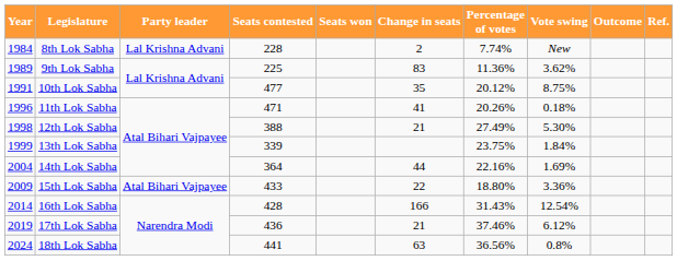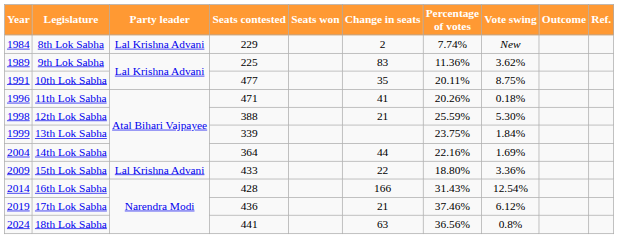 <table class="wikitable sortable">
 <tr>
 <th style="background:#f93; color:white;">Year</th>
 <th style="background:#f93; color:white;">Legislature</th>
 <th style="background:#f93; color:white;">Party leader</th>
 <th style="background:#f93; color:white;">Seats contested</th>
 <th style="background:#f93; color:white;">Seats won</th>
 <th style="background:#f93; color:white;">Change in seats</th>
 <th style="background:#f93; color:white;">Percentage<br>of votes</th>
 <th style="background:#f93; color:white;">Vote swing</th>
 <th style="background:#f93; color:white;">Outcome</th>
 <th class="unsortable" style="background:#f93; color:white;">Ref.</th>
 </tr>
 <tr style="text-align:center;">
 <td><a href='#'>1984</a></td>
 <td><a href='#'>8th Lok Sabha</a></td>
 <td><a href='#'>Lal Krishna Advani</a></td>
-<td>228</td>
+<td>229</td>
 <td></td>
 <td> 2</td>
 <td>7.74%</td>
 <td><em>New</em></td>
 <td></td>
 <td></td>
 </tr>
 <tr style="text-align:center;">
 <td><a href='#'>1989</a></td>
 <td><a href='#'>9th Lok Sabha</a></td>
 <td rowspan=2><a href='#'>Lal Krishna Advani</a></td>
 <td>225</td>
 <td></td>
 <td> 83</td>
 <td>11.36%</td>
 <td> 3.62%</td>
 <td></td>
 <td></td>
 </tr>
 <tr style="text-align:center;">
 <td><a href='#'>1991</a></td>
 <td><a href='#'>10th Lok Sabha</a></td>
 <td>477</td>
 <td></td>
 <td> 35</td>
-<td>20.12%</td>
+<td>20.11%</td>
 <td> 8.75%</td>
 <td></td>
 <td></td>
 </tr>
 <tr style="text-align:center;">
 <td><a href='#'>1996</a></td>
 <td><a href='#'>11th Lok Sabha</a></td>
 <td rowspan=4><a href='#'>Atal Bihari Vajpayee</a></td>
 <td>471</td>
 <td></td>
 <td> 41</td>
 <td>20.26%</td>
 <td> 0.18%</td>
 <td></td>
 <td></td>
 </tr>
 <tr style="text-align:center;">
 <td><a href='#'>1998</a></td>
 <td><a href='#'>12th Lok Sabha</a></td>
 <td>388</td>
 <td></td>
 <td> 21</td>
-<td>27.49%</td>
+<td>25.59%</td>
 <td> 5.30%</td>
 <td></td>
 <td></td>
 </tr>
 <tr style="text-align:center;">
 <td><a href='#'>1999</a></td>
 <td><a href='#'>13th Lok Sabha</a></td>
 <td>339</td>
 <td></td>
 <td></td>
 <td>23.75%</td>
 <td> 1.84%</td>
 <td></td>
 <td></td>
 </tr>
 <tr style="text-align:center;">
 <td><a href='#'>2004</a></td>
 <td><a href='#'>14th Lok Sabha</a></td>
 <td>364</td>
 <td></td>
 <td> 44</td>
 <td>22.16%</td>
 <td> 1.69%</td>
 <td></td>
 <td></td>
 </tr>
 <tr style="text-align:center;">
 <td><a href='#'>2009</a></td>
 <td><a href='#'>15th Lok Sabha</a></td>
-<td><a href='#'>Atal Bihari Vajpayee</a></td>
+<td><a href='#'>Lal Krishna Advani</a></td>
 <td>433</td>
 <td></td>
 <td> 22</td>
 <td>18.80%</td>
 <td> 3.36%</td>
 <td></td>
 <td></td>
 </tr>
 <tr style="text-align:center;">
 <td><a href='#'>2014</a></td>
 <td><a href='#'>16th Lok Sabha</a></td>
 <td rowspan=3><a href='#'>Narendra Modi</a></td>
 <td>428</td>
 <td></td>
 <td> 166</td>
 <td>31.43%</td>
 <td> 12.54%</td>
 <td></td>
 <td></td>
 </tr>
 <tr style="text-align:center;">
 <td><a href='#'>2019</a></td>
 <td><a href='#'>17th Lok Sabha</a></td>
 <td>436</td>
 <td></td>
 <td> 21</td>
 <td>37.46%</td>
 <td> 6.12%</td>
 <td></td>
 <td></td>
 </tr>
 <tr style="text-align:center;">
 <td><a href='#'>2024</a></td>
 <td><a href='#'>18th Lok Sabha</a></td>
 <td>441</td>
 <td></td>
 <td> 63</td>
 <td>36.56%</td>
 <td> 0.8%</td>
 <td></td>
 <td></td>
 </tr>
 </table>
